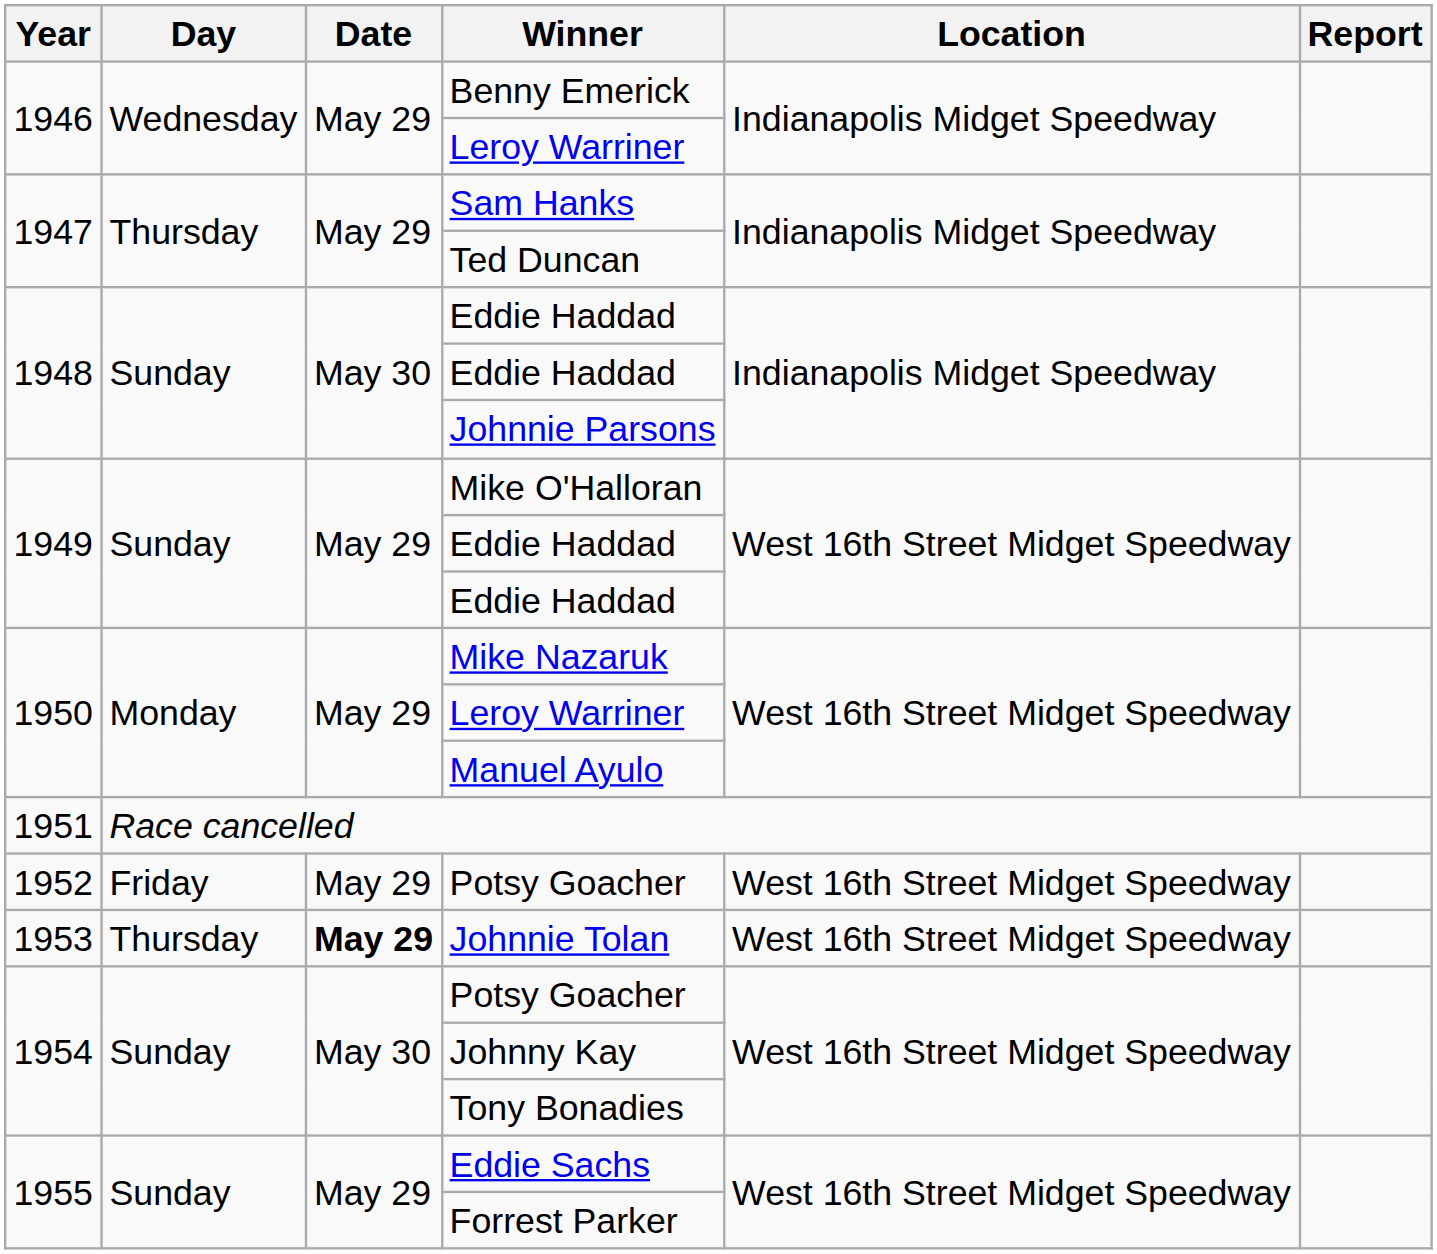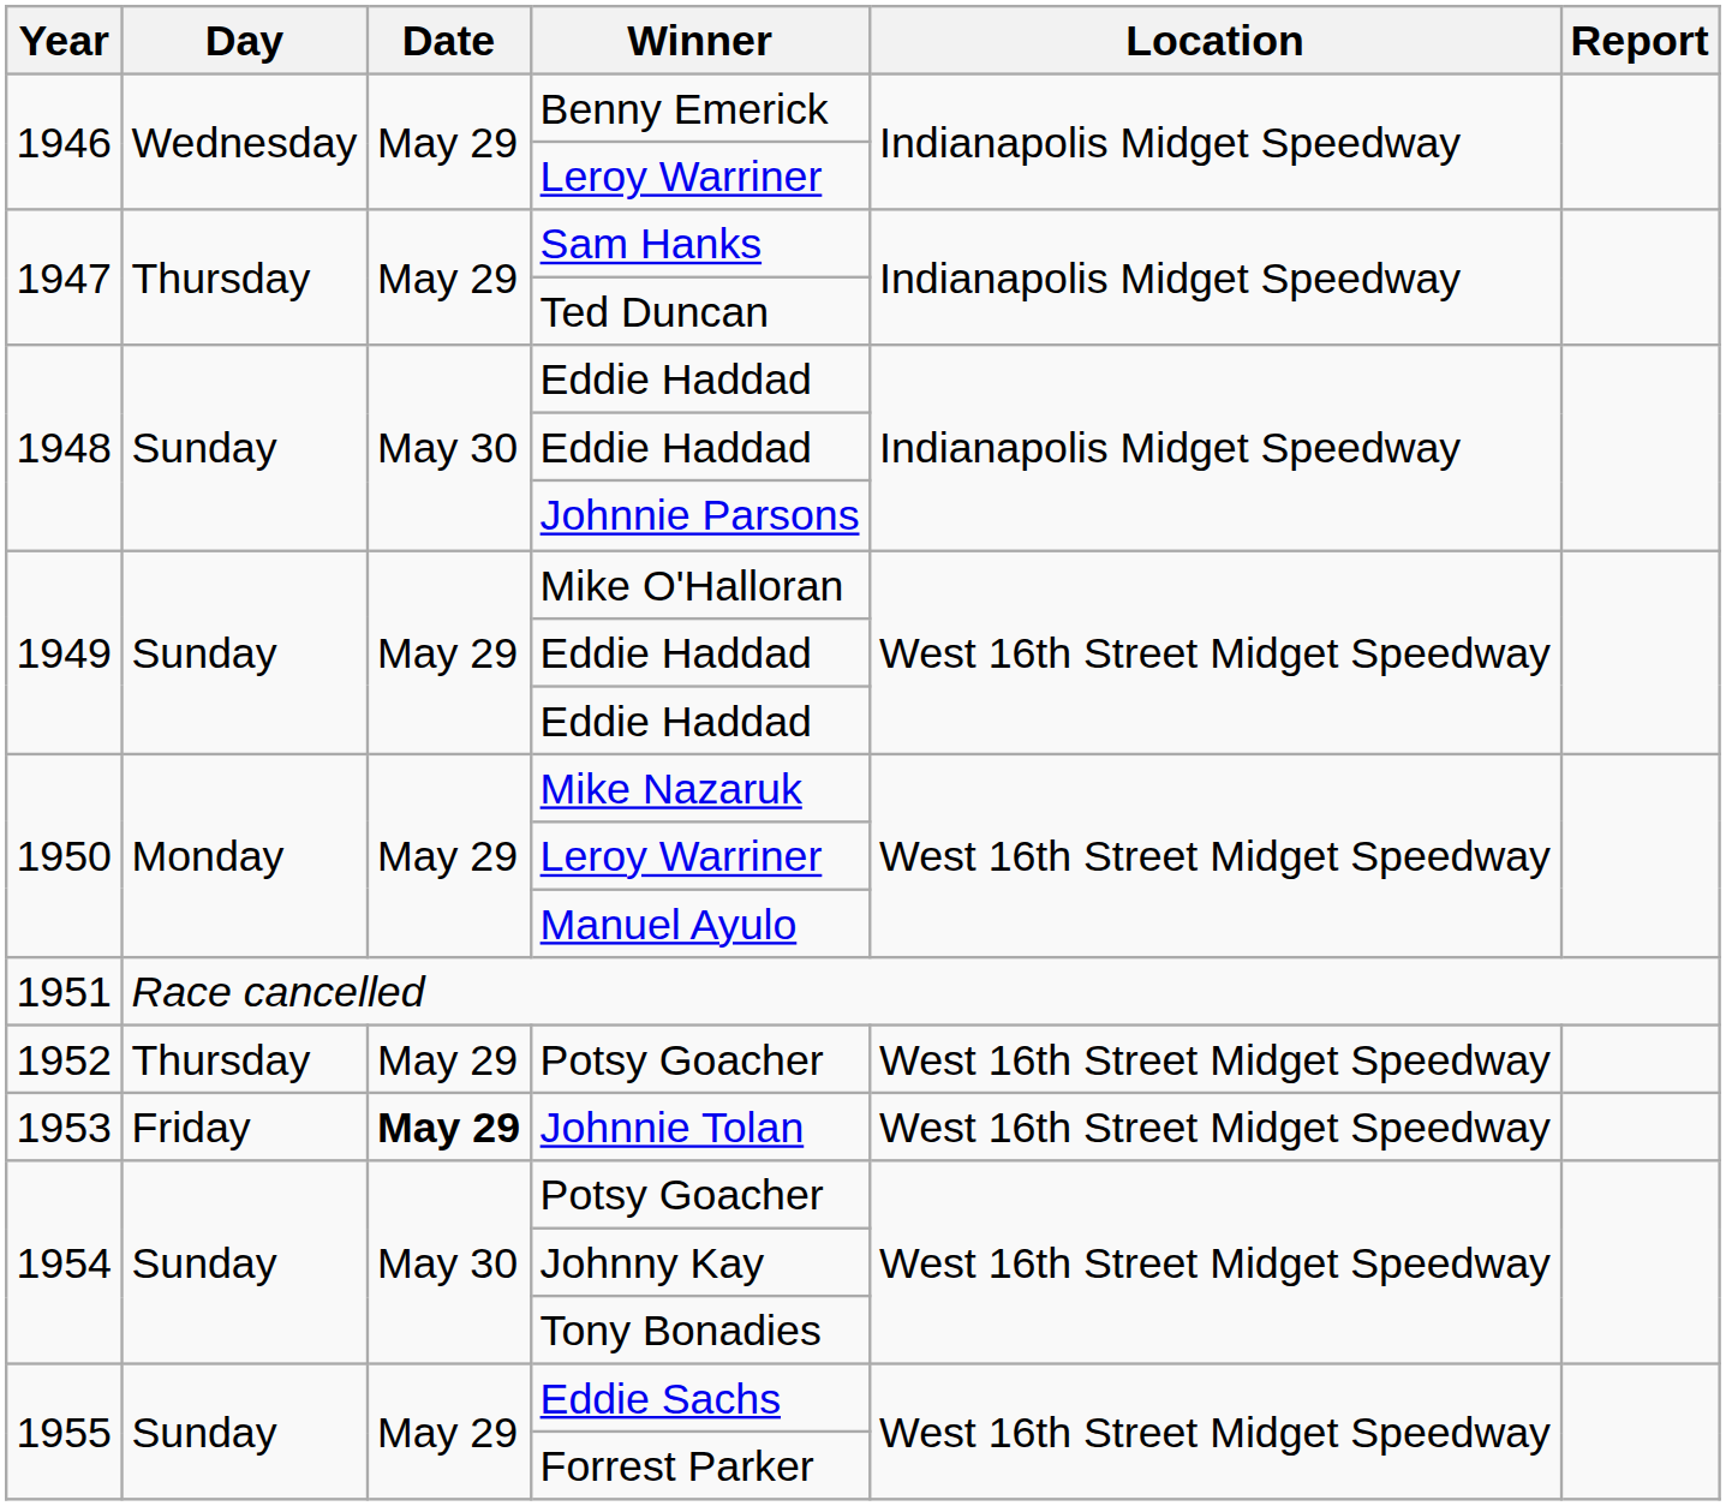 <table class="wikitable" style="font-size: 95%;">
 <tr>
 <th>Year</th>
 <th>Day</th>
 <th>Date</th>
 <th>Winner</th>
 <th>Location</th>
 <th>Report</th>
 </tr>
 <tr>
 <td rowspan=2>1946</td>
 <td rowspan=2>Wednesday</td>
 <td rowspan=2>May 29</td>
 <td>Benny Emerick</td>
 <td rowspan=2>Indianapolis Midget Speedway</td>
 <td rowspan=2 align=center></td>
 </tr>
 <tr>
 <td><a href='#'>Leroy Warriner</a></td>
 </tr>
 <tr>
 <td rowspan=2>1947</td>
 <td rowspan=2>Thursday</td>
 <td rowspan=2>May 29</td>
 <td><a href='#'>Sam Hanks</a></td>
 <td rowspan=2>Indianapolis Midget Speedway</td>
 <td rowspan=2 align=center></td>
 </tr>
 <tr>
 <td>Ted Duncan</td>
 </tr>
 <tr>
 <td rowspan=3>1948</td>
 <td rowspan=3>Sunday</td>
 <td rowspan=3>May 30</td>
 <td>Eddie Haddad</td>
 <td rowspan=3>Indianapolis Midget Speedway</td>
 <td rowspan=3 align=center></td>
 </tr>
 <tr>
 <td>Eddie Haddad</td>
 </tr>
 <tr>
 <td><a href='#'>Johnnie Parsons</a></td>
 </tr>
 <tr>
 <td rowspan=3>1949</td>
 <td rowspan=3>Sunday</td>
 <td rowspan=3>May 29</td>
 <td>Mike O'Halloran</td>
 <td rowspan=3>West 16th Street Midget Speedway</td>
 <td rowspan=3 align=center></td>
 </tr>
 <tr>
 <td>Eddie Haddad</td>
 </tr>
 <tr>
 <td>Eddie Haddad</td>
 </tr>
 <tr>
 <td rowspan=3>1950</td>
 <td rowspan=3>Monday</td>
 <td rowspan=3>May 29</td>
 <td><a href='#'>Mike Nazaruk</a></td>
 <td rowspan=3>West 16th Street Midget Speedway</td>
 <td rowspan=3 align=center></td>
 </tr>
 <tr>
 <td><a href='#'>Leroy Warriner</a></td>
 </tr>
 <tr>
 <td><a href='#'>Manuel Ayulo</a></td>
 </tr>
 <tr>
 <td>1951</td>
 <td colspan=5><em>Race cancelled</em></td>
 </tr>
 <tr>
 <td>1952</td>
-<td>Friday</td>
+<td>Thursday</td>
 <td>May 29</td>
 <td>Potsy Goacher</td>
 <td>West 16th Street Midget Speedway</td>
 <td align=center></td>
 </tr>
 <tr>
 <td>1953</td>
-<td>Thursday</td>
+<td>Friday</td>
 <td><strong>May 29</strong></td>
 <td><a href='#'>Johnnie Tolan</a></td>
 <td>West 16th Street Midget Speedway</td>
 <td align=center></td>
 </tr>
 <tr>
 <td rowspan=3>1954</td>
 <td rowspan=3>Sunday</td>
 <td rowspan=3>May 30</td>
 <td>Potsy Goacher</td>
 <td rowspan=3>West 16th Street Midget Speedway</td>
 <td rowspan=3 align=center></td>
 </tr>
 <tr>
 <td>Johnny Kay</td>
 </tr>
 <tr>
 <td>Tony Bonadies</td>
 </tr>
 <tr>
 <td rowspan=2>1955</td>
 <td rowspan=2>Sunday</td>
 <td rowspan=2>May 29</td>
 <td><a href='#'>Eddie Sachs</a></td>
 <td rowspan=2>West 16th Street Midget Speedway</td>
 <td rowspan=2></td>
 </tr>
 <tr>
 <td>Forrest Parker</td>
 </tr>
 </table>
